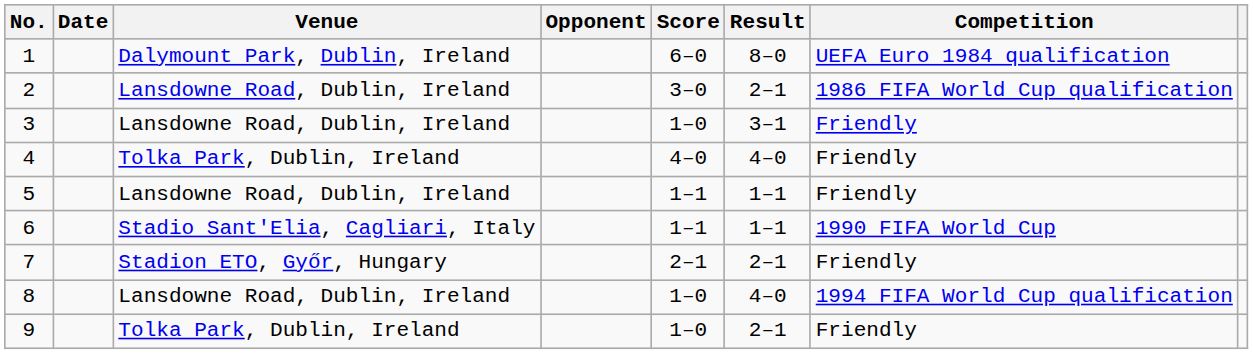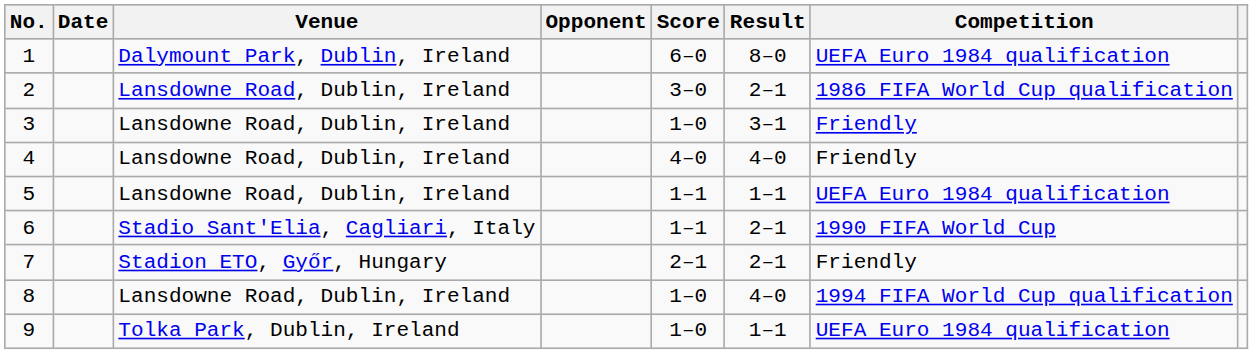 <table class="wikitable sortable">
 <tr>
 <th scope="col">No.</th>
 <th scope="col">Date</th>
 <th scope="col">Venue</th>
 <th scope="col">Opponent</th>
 <th scope="col">Score</th>
 <th scope="col">Result</th>
 <th scope="col">Competition</th>
 <th scope="col" class="unsortable"></th>
 </tr>
 <tr>
 <td style="text-align:center">1</td>
 <td></td>
 <td><a href='#'>Dalymount Park</a>, <a href='#'>Dublin</a>, Ireland</td>
 <td></td>
 <td style="text-align:center">6–0</td>
 <td style="text-align:center">8–0</td>
 <td><a href='#'>UEFA Euro 1984 qualification</a></td>
 <td></td>
 </tr>
 <tr>
 <td style="text-align:center">2</td>
 <td></td>
 <td><a href='#'>Lansdowne Road</a>, Dublin, Ireland</td>
 <td></td>
 <td style="text-align:center">3–0</td>
 <td style="text-align:center">2–1</td>
 <td><a href='#'>1986 FIFA World Cup qualification</a></td>
 <td></td>
 </tr>
 <tr>
 <td style="text-align:center">3</td>
 <td></td>
 <td>Lansdowne Road, Dublin, Ireland</td>
 <td></td>
 <td style="text-align:center">1–0</td>
 <td style="text-align:center">3–1</td>
 <td><a href='#'>Friendly</a></td>
 <td></td>
 </tr>
 <tr>
 <td style="text-align:center">4</td>
 <td></td>
-<td><a href='#'>Tolka Park</a>, Dublin, Ireland</td>
+<td>Lansdowne Road, Dublin, Ireland</td>
 <td></td>
 <td style="text-align:center">4–0</td>
 <td style="text-align:center">4–0</td>
 <td>Friendly</td>
 <td></td>
 </tr>
 <tr>
 <td style="text-align:center">5</td>
 <td></td>
 <td>Lansdowne Road, Dublin, Ireland</td>
 <td></td>
 <td style="text-align:center">1–1</td>
 <td style="text-align:center">1–1</td>
-<td>Friendly</td>
+<td><a href='#'>UEFA Euro 1984 qualification</a></td>
 <td></td>
 </tr>
 <tr>
 <td style="text-align:center">6</td>
 <td></td>
 <td><a href='#'>Stadio Sant'Elia</a>, <a href='#'>Cagliari</a>, Italy</td>
 <td></td>
 <td style="text-align:center">1–1</td>
-<td style="text-align:center">1–1</td>
+<td style="text-align:center">2–1</td>
 <td><a href='#'>1990 FIFA World Cup</a></td>
 <td></td>
 </tr>
 <tr>
 <td style="text-align:center">7</td>
 <td></td>
 <td><a href='#'>Stadion ETO</a>, <a href='#'>Győr</a>, Hungary</td>
 <td></td>
 <td style="text-align:center">2–1</td>
 <td style="text-align:center">2–1</td>
 <td>Friendly</td>
 <td></td>
 </tr>
 <tr>
 <td style="text-align:center">8</td>
 <td></td>
 <td>Lansdowne Road, Dublin, Ireland</td>
 <td></td>
 <td style="text-align:center">1–0</td>
 <td style="text-align:center">4–0</td>
 <td><a href='#'>1994 FIFA World Cup qualification</a></td>
 <td></td>
 </tr>
 <tr>
 <td style="text-align:center">9</td>
 <td></td>
 <td><a href='#'>Tolka Park</a>, Dublin, Ireland</td>
 <td></td>
 <td style="text-align:center">1–0</td>
-<td style="text-align:center">2–1</td>
-<td>Friendly</td>
+<td style="text-align:center">1–1</td>
+<td><a href='#'>UEFA Euro 1984 qualification</a></td>
 <td></td>
 </tr>
 </table>
